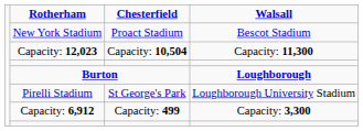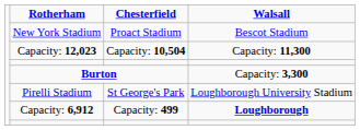 <table class="wikitable" style="text-align:center">
 <tr>
 <td rowspan=8></td>
 <td><strong><a href='#'>Rotherham</a></strong></td>
 <td><strong><a href='#'>Chesterfield</a></strong></td>
 <td><strong><a href='#'>Walsall</a></strong></td>
 </tr>
 <tr>
 <td><a href='#'>New York Stadium</a></td>
 <td><a href='#'>Proact Stadium</a></td>
 <td><a href='#'>Bescot Stadium</a></td>
 </tr>
 <tr>
 <td>Capacity: <strong>12,023</strong></td>
 <td>Capacity: <strong>10,504</strong></td>
 <td>Capacity: <strong>11,300</strong></td>
 </tr>
 <tr>
 <td></td>
 <td></td>
 <td></td>
 </tr>
 <tr>
 <td colspan=2><strong><a href='#'>Burton</a></strong></td>
-<td><strong><a href='#'>Loughborough</a></strong></td>
+<td>Capacity: <strong>3,300</strong></td>
 </tr>
 <tr>
 <td><a href='#'>Pirelli Stadium</a></td>
 <td><a href='#'>St George's Park</a></td>
 <td><a href='#'>Loughborough University</a> Stadium</td>
 </tr>
 <tr>
 <td>Capacity: <strong>6,912</strong></td>
 <td>Capacity: <strong>499</strong></td>
-<td>Capacity: <strong>3,300</strong></td>
+<td><strong><a href='#'>Loughborough</a></strong></td>
 </tr>
 <tr>
 <td></td>
 <td></td>
 <td></td>
 </tr>
 </table>
